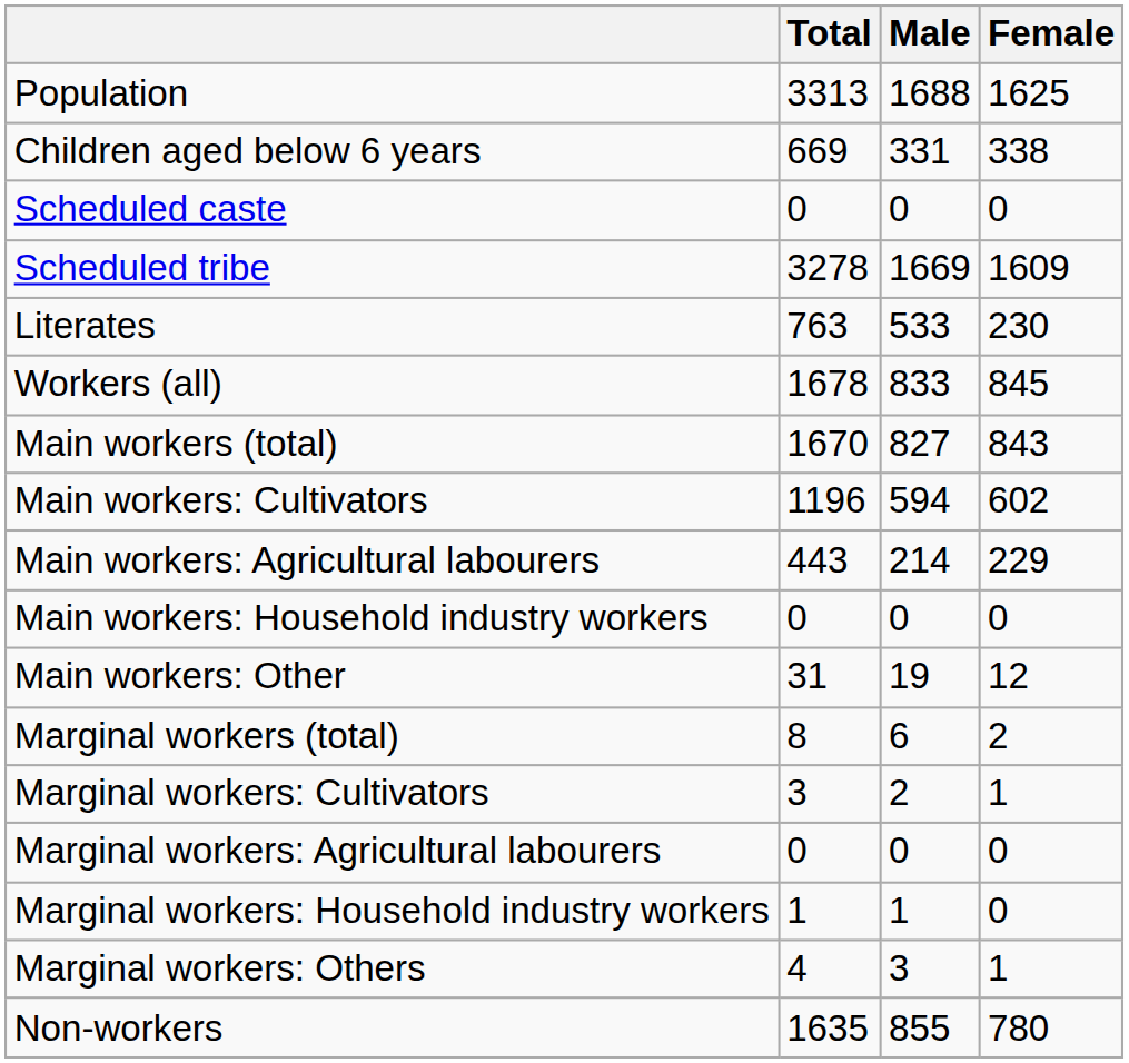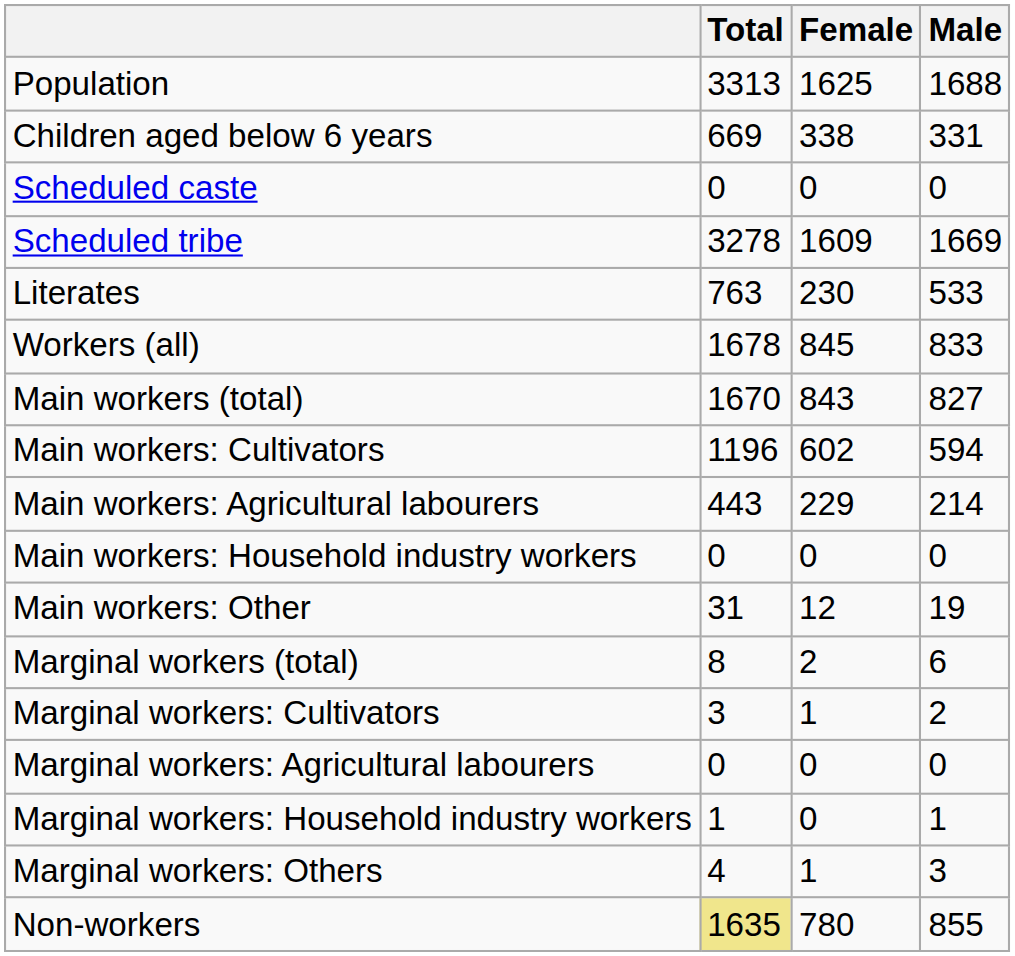 <table class="wikitable sortable">
 <tr>
 <th></th>
 <th>Total</th>
+<th>Female</th>
 <th>Male</th>
-<th>Female</th>
 </tr>
 <tr>
 <td>Population</td>
 <td>3313</td>
+<td>1625</td>
 <td>1688</td>
-<td>1625</td>
 </tr>
 <tr>
 <td>Children aged below 6 years</td>
 <td>669</td>
+<td>338</td>
 <td>331</td>
-<td>338</td>
 </tr>
 <tr>
 <td><a href='#'>Scheduled caste</a></td>
 <td>0</td>
 <td>0</td>
 <td>0</td>
 </tr>
 <tr>
 <td><a href='#'>Scheduled tribe</a></td>
 <td>3278</td>
+<td>1609</td>
 <td>1669</td>
-<td>1609</td>
 </tr>
 <tr>
 <td>Literates</td>
 <td>763</td>
+<td>230</td>
 <td>533</td>
-<td>230</td>
 </tr>
 <tr>
 <td>Workers (all)</td>
 <td>1678</td>
+<td>845</td>
 <td>833</td>
-<td>845</td>
 </tr>
 <tr>
 <td>Main workers (total)</td>
 <td>1670</td>
+<td>843</td>
 <td>827</td>
-<td>843</td>
 </tr>
 <tr>
 <td>Main workers: Cultivators</td>
 <td>1196</td>
+<td>602</td>
 <td>594</td>
-<td>602</td>
 </tr>
 <tr>
 <td>Main workers: Agricultural labourers</td>
 <td>443</td>
+<td>229</td>
 <td>214</td>
-<td>229</td>
 </tr>
 <tr>
 <td>Main workers: Household industry workers</td>
 <td>0</td>
 <td>0</td>
 <td>0</td>
 </tr>
 <tr>
 <td>Main workers: Other</td>
 <td>31</td>
+<td>12</td>
 <td>19</td>
-<td>12</td>
 </tr>
 <tr>
 <td>Marginal workers (total)</td>
 <td>8</td>
+<td>2</td>
 <td>6</td>
-<td>2</td>
 </tr>
 <tr>
 <td>Marginal workers: Cultivators</td>
 <td>3</td>
+<td>1</td>
 <td>2</td>
-<td>1</td>
 </tr>
 <tr>
 <td>Marginal workers: Agricultural labourers</td>
 <td>0</td>
 <td>0</td>
 <td>0</td>
 </tr>
 <tr>
 <td>Marginal workers: Household industry workers</td>
 <td>1</td>
+<td>0</td>
 <td>1</td>
-<td>0</td>
 </tr>
 <tr>
 <td>Marginal workers: Others</td>
 <td>4</td>
+<td>1</td>
 <td>3</td>
-<td>1</td>
 </tr>
 <tr>
 <td>Non-workers</td>
-<td>1635</td>
+<td style="background: khaki;">1635</td>
+<td>780</td>
 <td>855</td>
-<td>780</td>
 </tr>
 </table>
